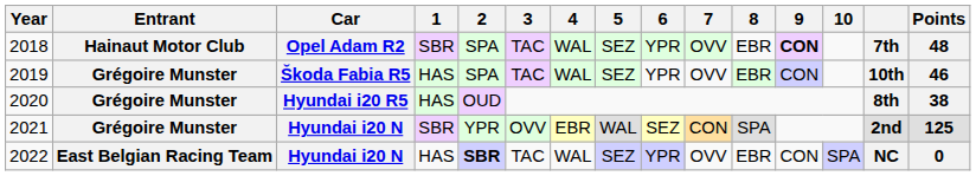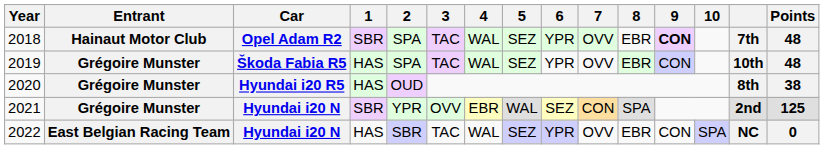 <table class="wikitable" style="text-align:center; font-size:85%">
 <tr>
 <th>Year</th>
 <th>Entrant</th>
 <th>Car</th>
 <th>1</th>
 <th>2</th>
 <th>3</th>
 <th>4</th>
 <th>5</th>
 <th>6</th>
 <th>7</th>
 <th>8</th>
 <th>9</th>
 <th>10</th>
 <th></th>
 <th>Points</th>
 </tr>
 <tr>
 <td>2018</td>
 <th nowrap>Hainaut Motor Club</th>
 <th nowrap><a href='#'>Opel Adam R2</a></th>
 <td style="background:#EFCFFF">SBR<br></td>
 <td style="background:#DFFFDF">SPA<br></td>
 <td style="background:#EFCFFF">TAC<br></td>
 <td style="background:#DFFFDF">WAL<br></td>
 <td style="background:#DFFFDF">SEZ<br></td>
 <td style="background:#DFFFDF">YPR<br></td>
 <td style="background:#DFFFDF">OVV<br></td>
 <td style="background:#">EBR</td>
 <td style="background:#EFCFFF"><strong>CON<br></strong></td>
 <td></td>
 <th>7th</th>
 <th>48</th>
 </tr>
 <tr>
 <td>2019</td>
 <th nowrap>Grégoire Munster</th>
 <th nowrap><a href='#'>Škoda Fabia R5</a></th>
 <td style="background:#DFFFDF">HAS<br></td>
 <td style="background:#DFFFDF">SPA<br></td>
 <td style="background:#EFCFFF">TAC<br></td>
 <td style="background:#DFFFDF">WAL<br></td>
 <td style="background:#DFFFDF">SEZ<br></td>
 <td>YPR</td>
 <td>OVV</td>
 <td style="background:#DFFFDF">EBR<br></td>
 <td style="background:#CFCFFF">CON<br></td>
 <td></td>
 <th>10th</th>
-<th>46</th>
+<th>48</th>
 </tr>
 <tr>
 <td>2020</td>
 <th nowrap>Grégoire Munster</th>
 <th nowrap><a href='#'>Hyundai i20 R5</a></th>
 <td style="background:#DFFFDF">HAS<br></td>
 <td style="background:#EFCFFF">OUD<br></td>
 <td colspan=8></td>
 <th>8th</th>
 <th>38</th>
 </tr>
 <tr>
 <td>2021</td>
 <th nowrap>Grégoire Munster</th>
 <th nowrap><a href='#'>Hyundai i20 N</a></th>
 <td style="background:#EFCFFF">SBR<br></td>
 <td style="background:#DFFFDF">YPR<br></td>
 <td style="background:#DFFFDF">OVV<br></td>
 <td style="background:#FFFFBF">EBR<br></td>
 <td style="background:#DFDFDF">WAL<br></td>
 <td style="background:#FFFFBF">SEZ<br></td>
 <td style="background:#FFDF9F">CON<br></td>
 <td style="background:#DFDFDF">SPA<br></td>
 <td colspan=2></td>
 <th style="background:#DFDFDF">2nd</th>
 <th style="background:#DFDFDF">125</th>
 </tr>
 <tr>
 <td>2022</td>
 <th nowrap>East Belgian Racing Team</th>
 <th nowrap><a href='#'>Hyundai i20 N</a></th>
 <td style="background:#">HAS</td>
-<td style="background:#CFCFFF"><strong>SBR<br></strong></td>
+<td style="background:#CFCFFF">SBR<br></td>
 <td style="background:#">TAC</td>
 <td style="background:#">WAL</td>
 <td style="background:#CFCFFF">SEZ<br></td>
 <td style="background:#CFCFFF">YPR<br></td>
 <td style="background:#">OVV</td>
 <td style="background:#">EBR</td>
 <td style="background:#">CON</td>
 <td style="background:#CFCFFF">SPA<br></td>
 <th>NC</th>
 <th>0</th>
 </tr>
 </table>
